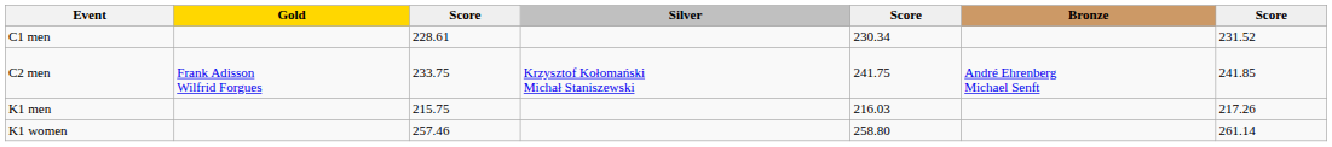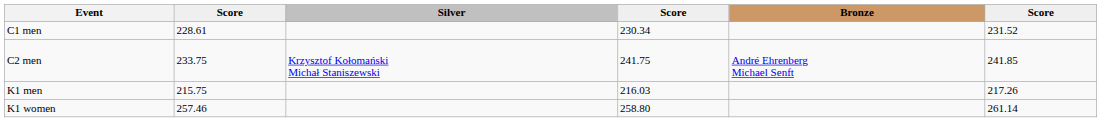 <table class="wikitable" width=100%>
 <tr>
 <th>Event</th>
-<td align=center bgcolor="gold"><strong>Gold</strong></td>
 <td align=center bgcolor="EFEFEF"><strong>Score</strong></td>
 <td align=center bgcolor="silver"><strong>Silver</strong></td>
 <td align=center bgcolor="EFEFEF"><strong>Score</strong></td>
 <td align=center bgcolor="CC9966"><strong>Bronze</strong></td>
 <td align=center bgcolor="EFEFEF"><strong>Score</strong></td>
 </tr>
 <tr>
 <td>C1 men</td>
-<td></td>
 <td>228.61</td>
 <td></td>
 <td>230.34</td>
 <td></td>
 <td>231.52</td>
 </tr>
 <tr>
 <td>C2 men</td>
-<td><br><a href='#'>Frank Adisson</a><br><a href='#'>Wilfrid Forgues</a></td>
 <td>233.75</td>
 <td><br><a href='#'>Krzysztof Kołomański</a><br><a href='#'>Michał Staniszewski</a></td>
 <td>241.75</td>
 <td><br><a href='#'>André Ehrenberg</a><br><a href='#'>Michael Senft</a></td>
 <td>241.85</td>
 </tr>
 <tr>
 <td>K1 men</td>
-<td></td>
 <td>215.75</td>
 <td></td>
 <td>216.03</td>
 <td></td>
 <td>217.26</td>
 </tr>
 <tr>
 <td>K1 women</td>
-<td></td>
 <td>257.46</td>
 <td></td>
 <td>258.80</td>
 <td></td>
 <td>261.14</td>
 </tr>
 </table>
